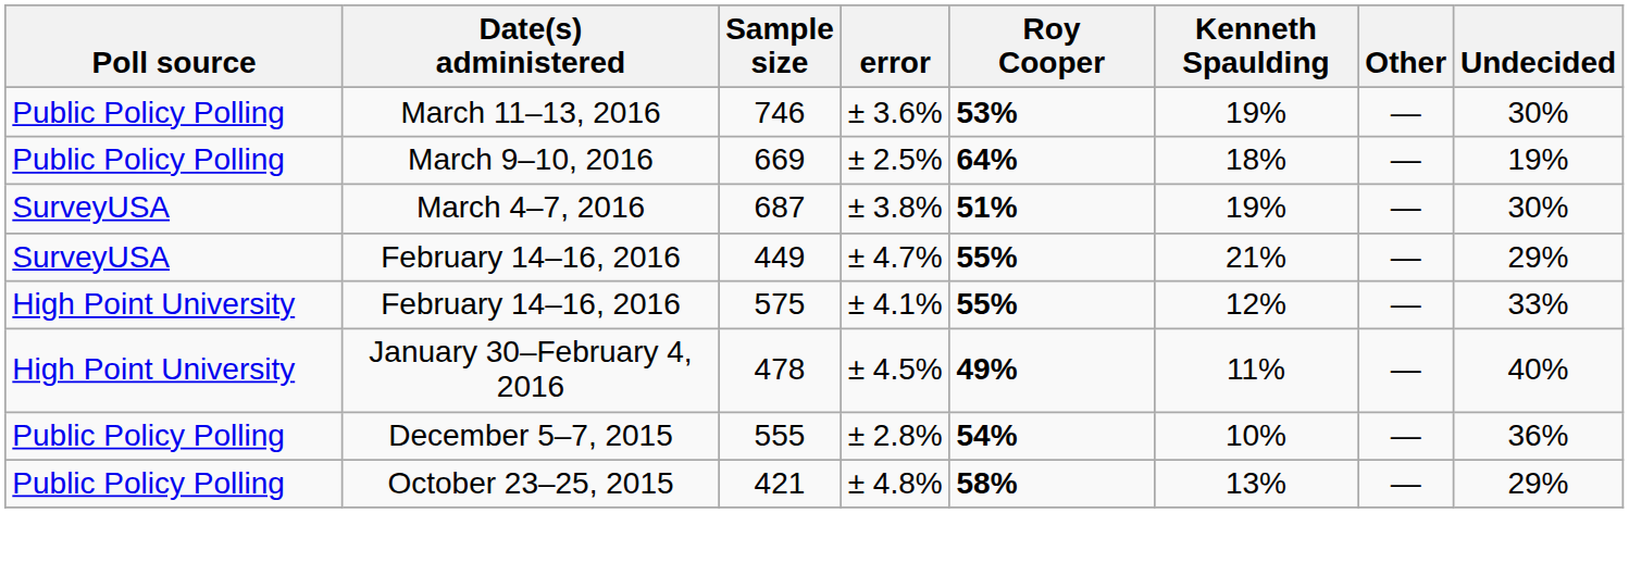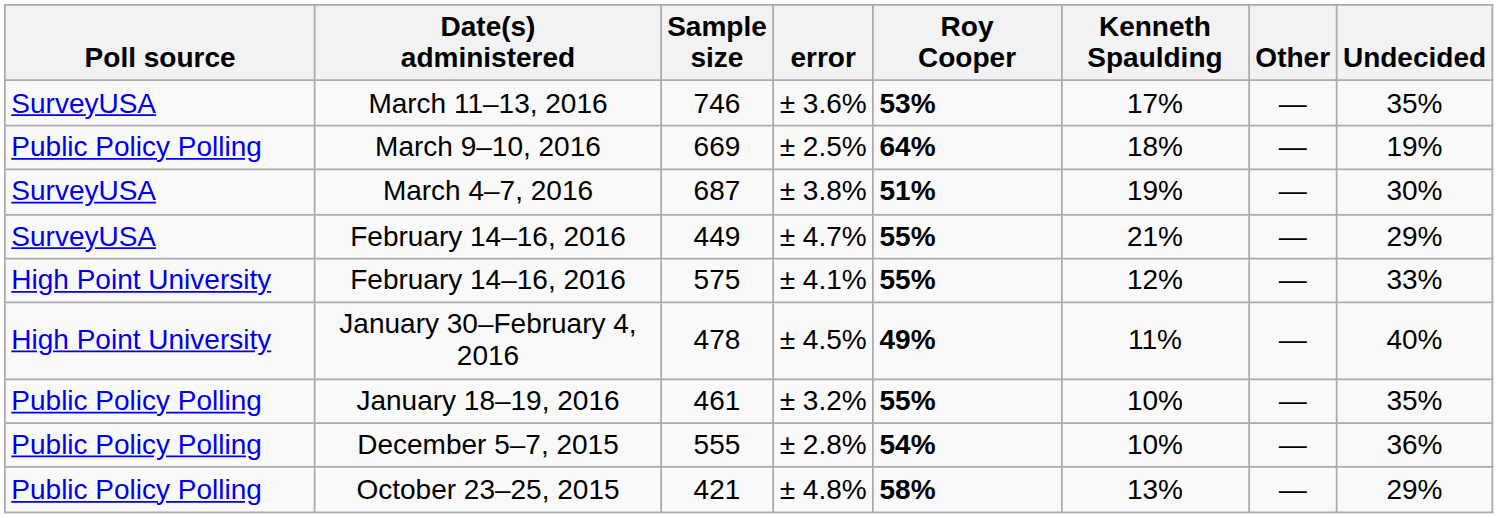 <table class="wikitable">
 <tr valign= bottom>
 <th style="width:170px;">Poll source</th>
 <th style="width:190px;">Date(s)<br>administered</th>
 <th class=small>Sample<br>size</th>
 <th class=small><br>error</th>
 <th style="width:100px;">Roy<br>Cooper</th>
 <th style="width:100px;">Kenneth<br>Spaulding</th>
 <th>Other</th>
 <th>Undecided</th>
 </tr>
 <tr>
-<td><a href='#'>Public Policy Polling</a></td>
+<td><a href='#'>SurveyUSA</a></td>
 <td align=center>March 11–13, 2016</td>
 <td align=center>746</td>
 <td align=center>± 3.6%</td>
 <td><strong>53%</strong></td>
-<td align=center>19%</td>
+<td align=center>17%</td>
 <td align=center>—</td>
-<td align=center>30%</td>
+<td align=center>35%</td>
 </tr>
 <tr>
 <td><a href='#'>Public Policy Polling</a></td>
 <td align=center>March 9–10, 2016</td>
 <td align=center>669</td>
 <td align=center>± 2.5%</td>
 <td><strong>64%</strong></td>
 <td align=center>18%</td>
 <td align=center>—</td>
 <td align=center>19%</td>
 </tr>
 <tr>
 <td><a href='#'>SurveyUSA</a></td>
 <td align=center>March 4–7, 2016</td>
 <td align=center>687</td>
 <td align=center>± 3.8%</td>
 <td><strong>51%</strong></td>
 <td align=center>19%</td>
 <td align=center>—</td>
 <td align=center>30%</td>
 </tr>
 <tr>
 <td><a href='#'>SurveyUSA</a></td>
 <td align=center>February 14–16, 2016</td>
 <td align=center>449</td>
 <td align=center>± 4.7%</td>
 <td><strong>55%</strong></td>
 <td align=center>21%</td>
 <td align=center>—</td>
 <td align=center>29%</td>
 </tr>
 <tr>
 <td><a href='#'>High Point University</a></td>
 <td align=center>February 14–16, 2016</td>
 <td align=center>575</td>
 <td align=center>± 4.1%</td>
 <td><strong>55%</strong></td>
 <td align=center>12%</td>
 <td align=center>—</td>
 <td align=center>33%</td>
 </tr>
 <tr>
 <td><a href='#'>High Point University</a></td>
 <td align=center>January 30–February 4, 2016</td>
 <td align=center>478</td>
 <td align=center>± 4.5%</td>
 <td><strong>49%</strong></td>
 <td align=center>11%</td>
 <td align=center>—</td>
 <td align=center>40%</td>
 </tr>
 <tr>
 <td><a href='#'>Public Policy Polling</a></td>
+<td align=center>January 18–19, 2016</td>
+<td align=center>461</td>
+<td align=center>± 3.2%</td>
+<td><strong>55%</strong></td>
+<td align=center>10%</td>
+<td align=center>—</td>
+<td align=center>35%</td>
+</tr>
+<tr>
+<td><a href='#'>Public Policy Polling</a></td>
 <td align=center>December 5–7, 2015</td>
 <td align=center>555</td>
 <td align=center>± 2.8%</td>
 <td><strong>54%</strong></td>
 <td align=center>10%</td>
 <td align=center>—</td>
 <td align=center>36%</td>
 </tr>
 <tr>
 <td><a href='#'>Public Policy Polling</a></td>
 <td align=center>October 23–25, 2015</td>
 <td align=center>421</td>
 <td align=center>± 4.8%</td>
 <td><strong>58%</strong></td>
 <td align=center>13%</td>
 <td align=center>—</td>
 <td align=center>29%</td>
 </tr>
 </table>
